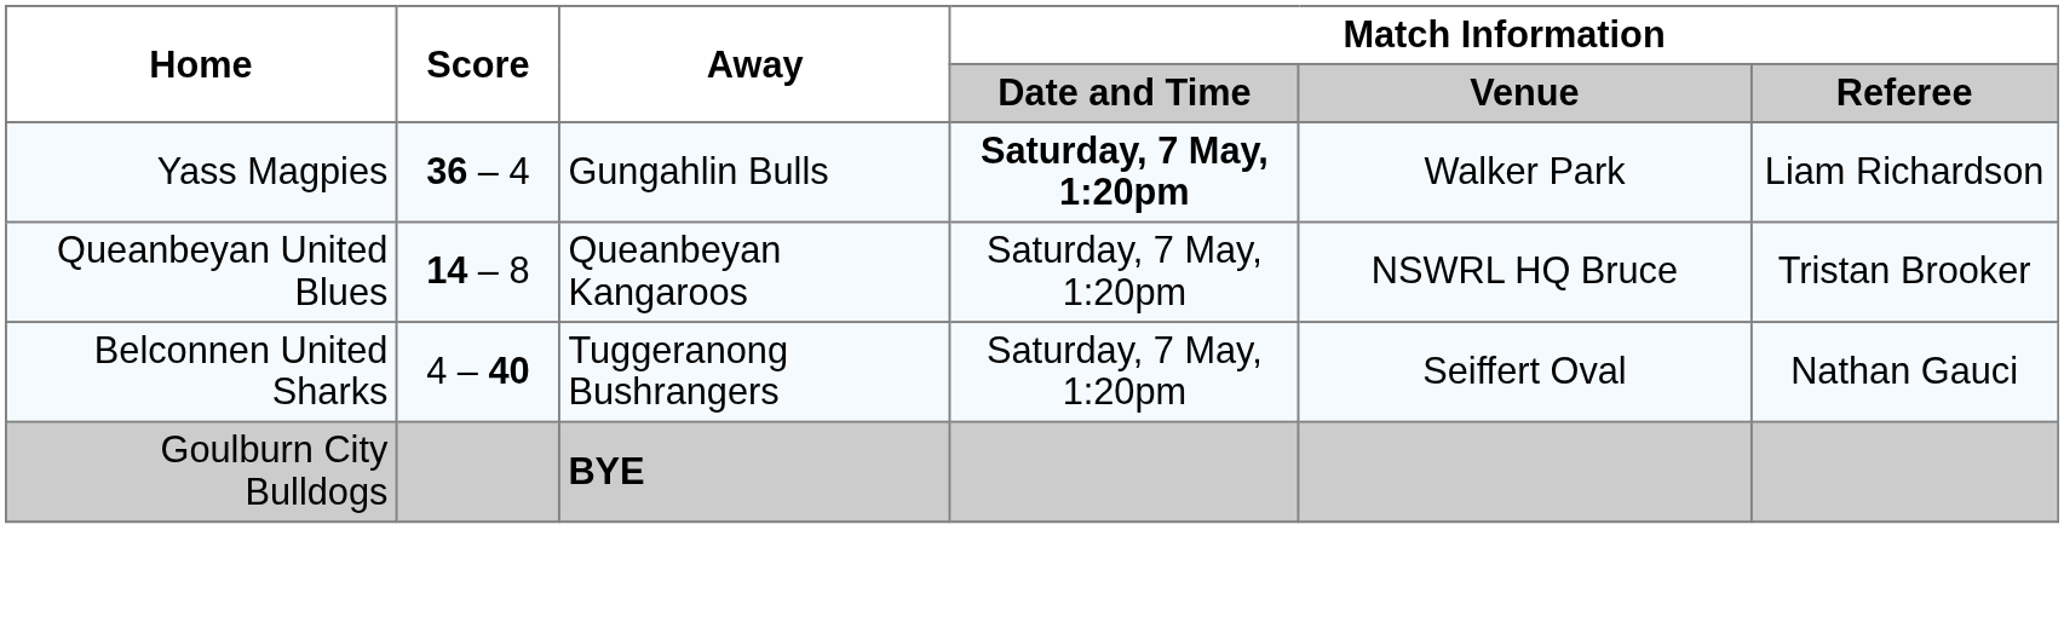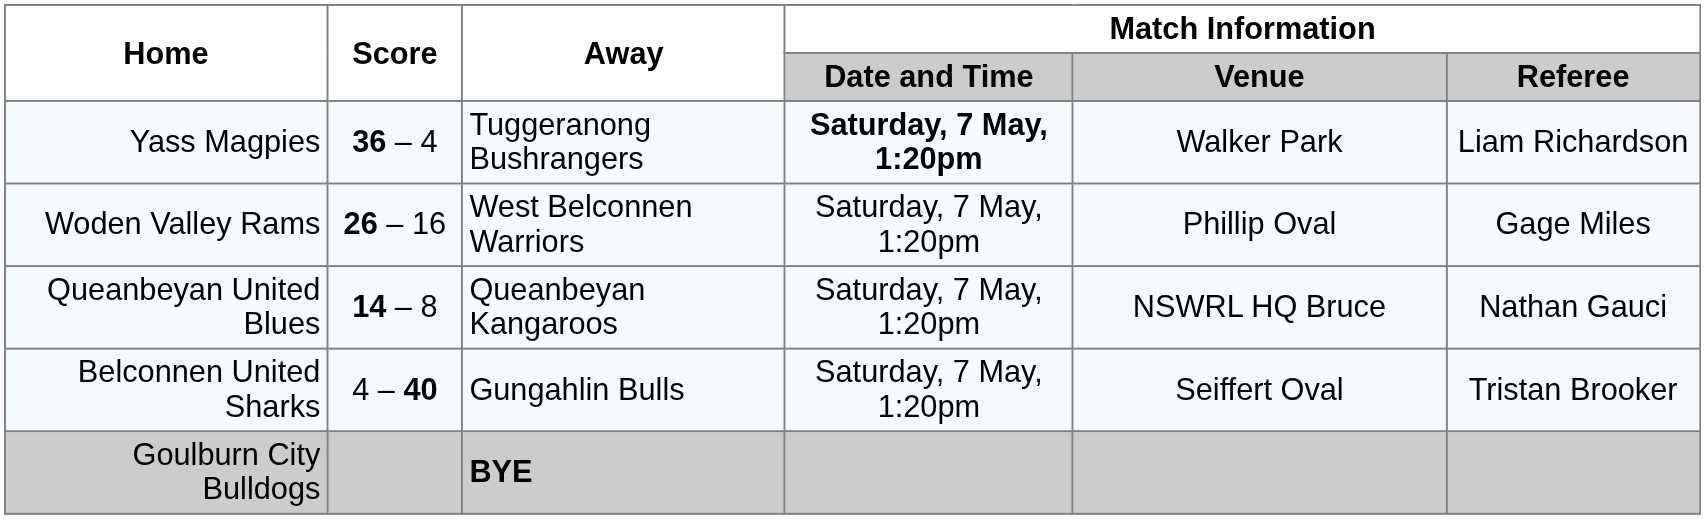 <table border="1" cellpadding="3" cellspacing="0" width="100%" style="border-collapse:collapse;  text-align:center;">
 <tr>
 <th rowspan="2" width="19%">Home</th>
 <th rowspan="2" width="8%">Score</th>
 <th rowspan="2" width="19%">Away</th>
 <th colspan="3">Match Information</th>
 </tr>
 <tr style="background:#CCCCCC">
 <th width="17%">Date and Time</th>
 <th width="22%">Venue</th>
 <th width="50%">Referee</th>
 </tr>
 <tr style="text-align:center; background:#f5faff;">
 <td align="right">Yass Magpies </td>
 <td><strong>36</strong> – 4</td>
-<td align="left"> Gungahlin Bulls</td>
+<td align="left"> Tuggeranong Bushrangers</td>
 <td><strong>Saturday, 7 May, 1:20pm</strong></td>
 <td>Walker Park</td>
 <td>Liam Richardson</td>
+</tr>
+<tr style="text-align:center; background:#f5faff;">
+<td align="right">Woden Valley Rams </td>
+<td><strong>26</strong> – 16</td>
+<td align="left"> West Belconnen Warriors</td>
+<td>Saturday, 7 May, 1:20pm</td>
+<td>Phillip Oval</td>
+<td>Gage Miles</td>
 </tr>
 <tr style="text-align:center; background:#f5faff;">
 <td align="right">Queanbeyan United Blues </td>
 <td><strong>14</strong> – 8</td>
 <td align="left"> Queanbeyan Kangaroos</td>
 <td>Saturday, 7 May, 1:20pm</td>
 <td>NSWRL HQ Bruce</td>
-<td>Tristan Brooker</td>
+<td>Nathan Gauci</td>
 </tr>
 <tr style="text-align:center; background:#f5faff;">
 <td align="right">Belconnen United Sharks </td>
 <td>4 – <strong>40</strong></td>
-<td align="left"> Tuggeranong Bushrangers</td>
+<td align="left"> Gungahlin Bulls</td>
 <td>Saturday, 7 May, 1:20pm</td>
 <td>Seiffert Oval</td>
-<td>Nathan Gauci</td>
+<td>Tristan Brooker</td>
 </tr>
 <tr style="text-align:center; background:#CCCCCC;">
 <td align="right">Goulburn City Bulldogs </td>
 <td></td>
 <td align="left"><strong>BYE</strong></td>
 <td></td>
 <td></td>
 <td></td>
 </tr>
 </table>
